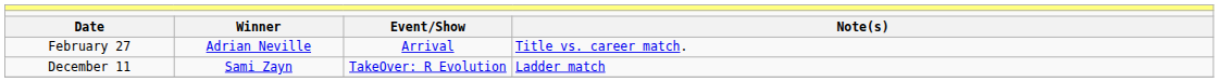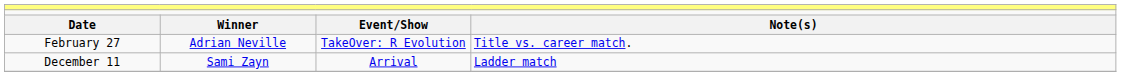 <table class="wikitable" style="text-align:center; width:100%;">
 <tr style="background:#FFFF80;">
 <td colspan="5"></td>
 </tr>
 <tr>
 <td colspan="5"><strong></strong></td>
 </tr>
 <tr>
 <th width=14%>Date</th>
 <th width=14%>Winner</th>
 <th width=14%>Event/Show</th>
 <th width=58%>Note(s)</th>
 </tr>
 <tr>
 <td>February 27</td>
 <td><a href='#'>Adrian Neville</a></td>
-<td><a href='#'>Arrival</a></td>
+<td><a href='#'>TakeOver: R Evolution</a></td>
 <td align=left><a href='#'>Title vs. career match</a>.<br></td>
 </tr>
 <tr>
 <td>December 11</td>
 <td><a href='#'>Sami Zayn</a></td>
-<td><a href='#'>TakeOver: R Evolution</a></td>
+<td><a href='#'>Arrival</a></td>
 <td align=left><a href='#'>Ladder match</a></td>
 </tr>
 <tr>
 </tr>
 </table>
